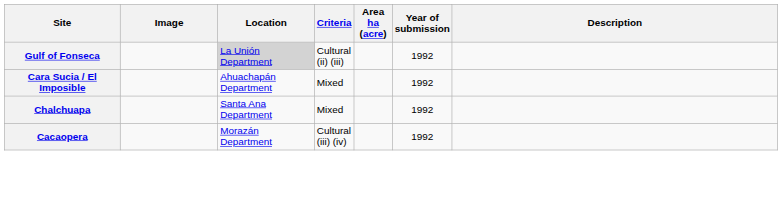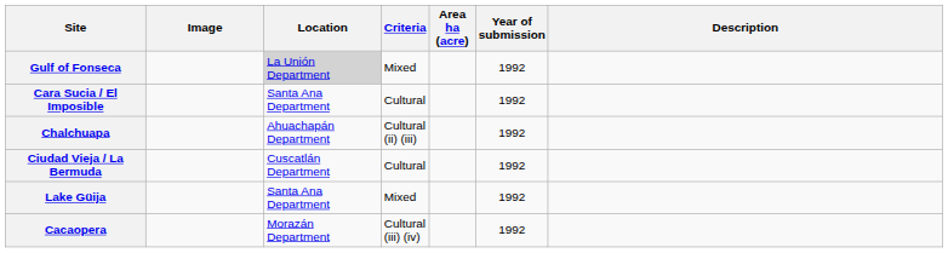 <table class="wikitable sortable">
 <tr>
 <th scope="col" style="width:15%;">Site</th>
 <th scope="col" class="unsortable" style="width:150px;">Image</th>
 <th scope="col" style="width:12.5%;">Location</th>
 <th scope="row" style="width:5%;"><a href='#'>Criteria</a></th>
 <th scope="col" style="width:5%;">Area<br><a href='#'>ha</a> (<a href='#'>acre</a>)<br></th>
 <th scope="col" style="width:5%;">Year of submission</th>
 <th scope="col" class="unsortable">Description</th>
 </tr>
 <tr>
 <th><a href='#'>Gulf of Fonseca</a></th>
 <td></td>
 <td style="background: lightgrey;"><a href='#'>La Unión Department</a><br><small></small></td>
-<td>Cultural (ii) (iii)</td>
+<td>Mixed</td>
 <td></td>
 <td align="center">1992</td>
 <td></td>
 </tr>
 <tr>
 <th><a href='#'>Cara Sucia / El Imposible</a></th>
 <td></td>
-<td><a href='#'>Ahuachapán Department</a><br><small></small></td>
-<td>Mixed</td>
+<td><a href='#'>Santa Ana Department</a><br><small></small></td>
+<td>Cultural</td>
 <td></td>
 <td align="center">1992</td>
 <td></td>
 </tr>
 <tr>
 <th><a href='#'>Chalchuapa</a></th>
+<td></td>
+<td><a href='#'>Ahuachapán Department</a><br><small></small></td>
+<td>Cultural (ii) (iii)</td>
+<td></td>
+<td align="center">1992</td>
+<td></td>
+</tr>
+<tr>
+<th><a href='#'>Ciudad Vieja / La Bermuda</a></th>
+<td></td>
+<td><a href='#'>Cuscatlán Department</a><br><small></small></td>
+<td>Cultural</td>
+<td></td>
+<td align="center">1992</td>
+<td></td>
+</tr>
+<tr>
+<th><a href='#'>Lake Güija</a></th>
 <td></td>
 <td><a href='#'>Santa Ana Department</a><br><small></small></td>
 <td>Mixed</td>
 <td></td>
 <td align="center">1992</td>
 <td></td>
 </tr>
 <tr>
 <th><a href='#'>Cacaopera</a></th>
 <td></td>
 <td><a href='#'>Morazán Department</a><br><small></small></td>
 <td>Cultural (iii) (iv)</td>
 <td></td>
 <td align="center">1992</td>
 <td></td>
 </tr>
 </table>
